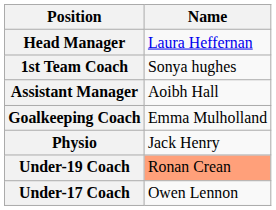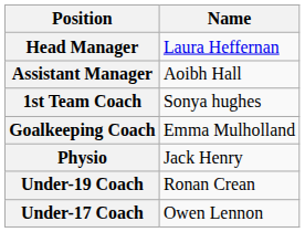 <table class="plainrowheaders wikitable">
 <tr>
 <th>Position</th>
 <th>Name</th>
 </tr>
 <tr>
 <th scope="row">Head Manager</th>
 <td> <a href='#'>Laura Heffernan</a></td>
 </tr>
 <tr>
+<th scope="row">Assistant Manager</th>
+<td> Aoibh Hall</td>
+</tr>
+<tr>
 <th scope="row">1st Team Coach</th>
 <td> Sonya hughes</td>
-</tr>
-<tr>
-<th scope="row">Assistant Manager</th>
-<td> Aoibh Hall</td>
 </tr>
 <tr>
 <th scope="row">Goalkeeping Coach</th>
 <td> Emma Mulholland</td>
 </tr>
 <tr>
 <th scope="row">Physio</th>
 <td> Jack Henry</td>
 </tr>
 <tr>
 <th scope="row">Under-19 Coach</th>
-<td style="background: lightsalmon;"> Ronan Crean</td>
+<td> Ronan Crean</td>
 </tr>
 <tr>
 <th scope="row">Under-17 Coach</th>
 <td> Owen Lennon</td>
 </tr>
 </table>
